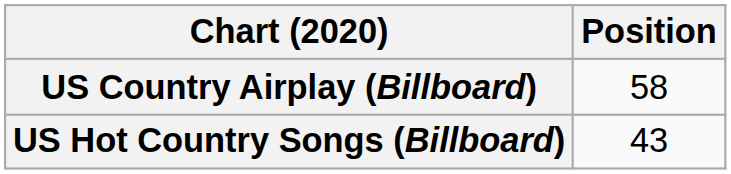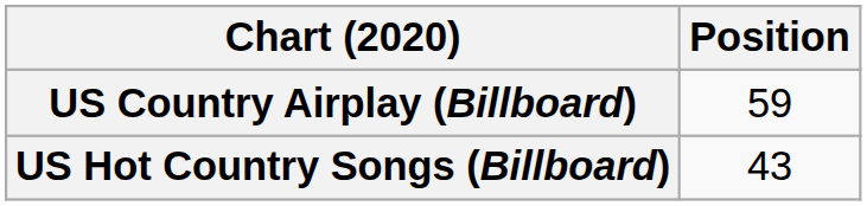 <table class="wikitable sortable plainrowheaders" style="text-align:center">
 <tr>
 <th scope="col">Chart (2020)</th>
 <th scope="col">Position</th>
 </tr>
 <tr>
 <th scope="row">US Country Airplay (<em>Billboard</em>)</th>
-<td>58</td>
+<td>59</td>
 </tr>
 <tr>
 <th scope="row">US Hot Country Songs (<em>Billboard</em>)</th>
 <td>43</td>
 </tr>
 </table>
